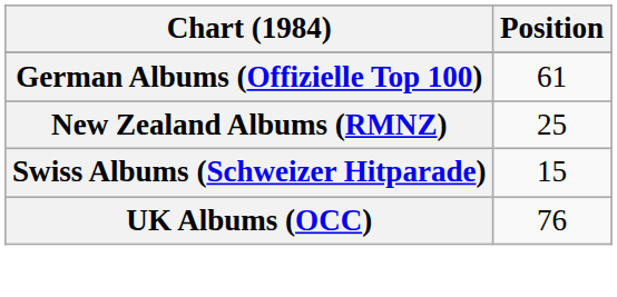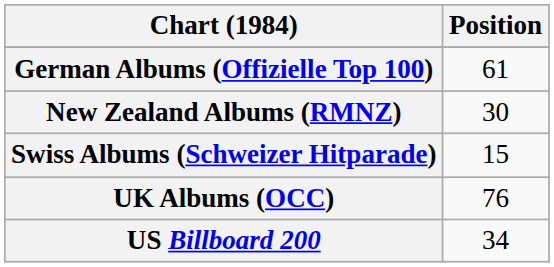 <table class="wikitable sortable plainrowheaders" style="text-align:center">
 <tr>
 <th scope="col">Chart (1984)</th>
 <th scope="col">Position</th>
 </tr>
 <tr>
 </tr>
 <tr>
 <th scope="row">German Albums  (<a href='#'>Offizielle Top 100</a>)</th>
 <td>61</td>
 </tr>
 <tr>
 <th scope="row">New Zealand Albums (<a href='#'>RMNZ</a>)</th>
-<td>25</td>
+<td>30</td>
 </tr>
 <tr>
 <th scope="row">Swiss Albums (<a href='#'>Schweizer Hitparade</a>)</th>
 <td>15</td>
 </tr>
 <tr>
 <th scope="row">UK Albums (<a href='#'>OCC</a>)</th>
 <td>76</td>
 </tr>
+<tr>
+<th scope="row">US <em><a href='#'>Billboard 200</a></em></th>
+<td>34</td>
+</tr>
 </table>
